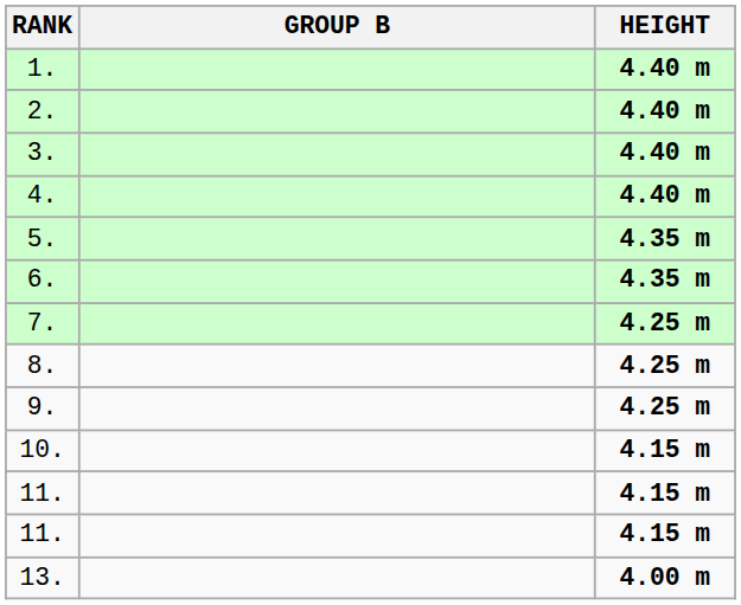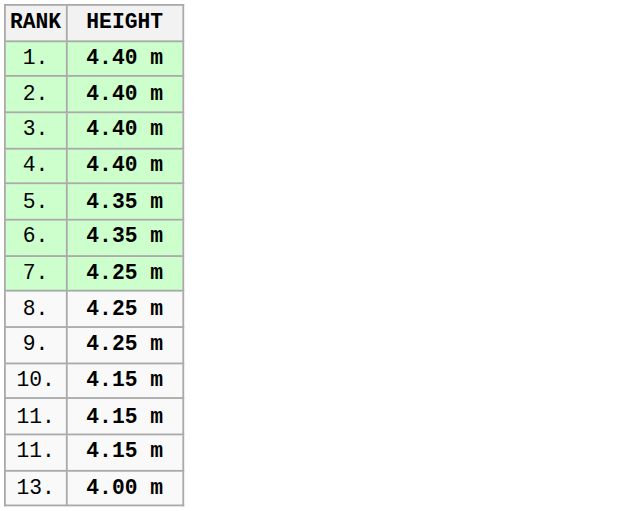 <table class="wikitable" style="border-collapse: collapse; font-size: 90%;">
 <tr>
 <th>RANK</th>
-<th align="center" style="width: 20em">GROUP B</th>
 <th align="center" style="width: 5em">HEIGHT</th>
 </tr>
 <tr style="background:#ccffcc;">
 <td align="center">1.</td>
-<td></td>
 <td align="center"><strong>4.40 m</strong></td>
 </tr>
 <tr style="background:#ccffcc;">
 <td align="center">2.</td>
-<td></td>
 <td align="center"><strong>4.40 m</strong></td>
 </tr>
 <tr style="background:#ccffcc;">
 <td align="center">3.</td>
-<td></td>
 <td align="center"><strong>4.40 m</strong></td>
 </tr>
 <tr style="background:#ccffcc;">
 <td align="center">4.</td>
-<td></td>
 <td align="center"><strong>4.40 m</strong></td>
 </tr>
 <tr style="background:#ccffcc;">
 <td align="center">5.</td>
-<td></td>
 <td align="center"><strong>4.35 m</strong></td>
 </tr>
 <tr style="background:#ccffcc;">
 <td align="center">6.</td>
-<td></td>
 <td align="center"><strong>4.35 m</strong></td>
 </tr>
 <tr style="background:#ccffcc;">
 <td align="center">7.</td>
-<td></td>
 <td align="center"><strong>4.25 m</strong></td>
 </tr>
 <tr>
 <td align="center">8.</td>
-<td></td>
 <td align="center"><strong>4.25 m</strong></td>
 </tr>
 <tr>
 <td align="center">9.</td>
-<td></td>
 <td align="center"><strong>4.25 m</strong></td>
 </tr>
 <tr>
 <td align="center">10.</td>
-<td></td>
 <td align="center"><strong>4.15 m</strong></td>
 </tr>
 <tr>
 <td align="center">11.</td>
-<td></td>
 <td align="center"><strong>4.15 m</strong></td>
 </tr>
 <tr>
 <td align="center">11.</td>
-<td></td>
 <td align="center"><strong>4.15 m</strong></td>
 </tr>
 <tr>
 <td align="center">13.</td>
-<td></td>
 <td align="center"><strong>4.00 m</strong></td>
 </tr>
 </table>
